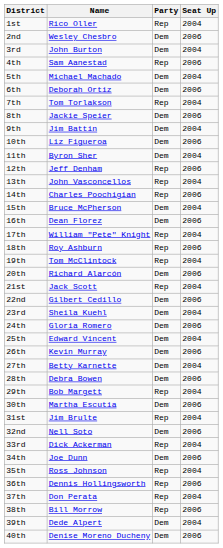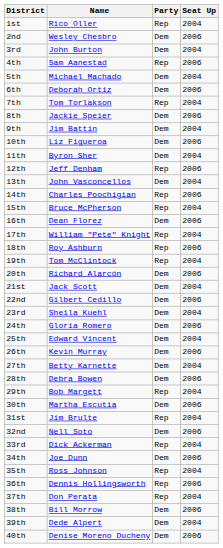 <table class="wikitable">
 <tr>
 <th>District</th>
 <th>Name</th>
 <th>Party</th>
 <th>Seat Up</th>
 </tr>
 <tr>
 <td>1st</td>
 <td><a href='#'>Rico Oller</a></td>
 <td>Rep</td>
 <td>2004</td>
 </tr>
 <tr>
 <td>2nd</td>
 <td><a href='#'>Wesley Chesbro</a></td>
 <td>Dem</td>
 <td>2006</td>
 </tr>
 <tr>
 <td>3rd</td>
 <td><a href='#'>John Burton</a></td>
 <td>Dem</td>
 <td>2004</td>
 </tr>
 <tr>
 <td>4th</td>
 <td><a href='#'>Sam Aanestad</a></td>
 <td>Rep</td>
 <td>2006</td>
 </tr>
 <tr>
 <td>5th</td>
 <td><a href='#'>Michael Machado</a></td>
 <td>Dem</td>
 <td>2004</td>
 </tr>
 <tr>
 <td>6th</td>
 <td><a href='#'>Deborah Ortiz</a></td>
 <td>Dem</td>
 <td>2006</td>
 </tr>
 <tr>
 <td>7th</td>
 <td><a href='#'>Tom Torlakson</a></td>
 <td>Rep</td>
 <td>2004</td>
 </tr>
 <tr>
 <td>8th</td>
 <td><a href='#'>Jackie Speier</a></td>
 <td>Dem</td>
 <td>2006</td>
 </tr>
 <tr>
 <td>9th</td>
 <td><a href='#'>Jim Battin</a></td>
 <td>Dem</td>
 <td>2004</td>
 </tr>
 <tr>
 <td>10th</td>
 <td><a href='#'>Liz Figueroa</a></td>
 <td>Dem</td>
 <td>2006</td>
 </tr>
 <tr>
 <td>11th</td>
 <td><a href='#'>Byron Sher</a></td>
 <td>Dem</td>
 <td>2004</td>
 </tr>
 <tr>
 <td>12th</td>
 <td><a href='#'>Jeff Denham</a></td>
 <td>Rep</td>
 <td>2006</td>
 </tr>
 <tr>
 <td>13th</td>
 <td><a href='#'>John Vasconcellos</a></td>
-<td>Rep</td>
+<td>Dem</td>
 <td>2004</td>
 </tr>
 <tr>
 <td>14th</td>
 <td><a href='#'>Charles Poochigian</a></td>
 <td>Rep</td>
 <td>2006</td>
 </tr>
 <tr>
 <td>15th</td>
 <td><a href='#'>Bruce McPherson</a></td>
-<td>Dem</td>
+<td>Rep</td>
 <td>2004</td>
 </tr>
 <tr>
 <td>16th</td>
 <td><a href='#'>Dean Florez</a></td>
 <td>Dem</td>
 <td>2006</td>
 </tr>
 <tr>
 <td>17th</td>
 <td><a href='#'>William "Pete" Knight</a></td>
 <td>Rep</td>
 <td>2004</td>
 </tr>
 <tr>
 <td>18th</td>
 <td><a href='#'>Roy Ashburn</a></td>
 <td>Rep</td>
 <td>2006</td>
 </tr>
 <tr>
 <td>19th</td>
 <td><a href='#'>Tom McClintock</a></td>
 <td>Rep</td>
 <td>2004</td>
 </tr>
 <tr>
 <td>20th</td>
 <td><a href='#'>Richard Alarcón</a></td>
 <td>Dem</td>
 <td>2006</td>
 </tr>
 <tr>
 <td>21st</td>
 <td><a href='#'>Jack Scott</a></td>
-<td>Rep</td>
+<td>Dem</td>
 <td>2004</td>
 </tr>
 <tr>
 <td>22nd</td>
 <td><a href='#'>Gilbert Cedillo</a></td>
 <td>Dem</td>
 <td>2006</td>
 </tr>
 <tr>
 <td>23rd</td>
 <td><a href='#'>Sheila Kuehl</a></td>
 <td>Dem</td>
 <td>2004</td>
 </tr>
 <tr>
 <td>24th</td>
 <td><a href='#'>Gloria Romero</a></td>
 <td>Dem</td>
 <td>2006</td>
 </tr>
 <tr>
 <td>25th</td>
 <td><a href='#'>Edward Vincent</a></td>
 <td>Dem</td>
 <td>2004</td>
 </tr>
 <tr>
 <td>26th</td>
 <td><a href='#'>Kevin Murray</a></td>
 <td>Dem</td>
 <td>2006</td>
 </tr>
 <tr>
 <td>27th</td>
 <td><a href='#'>Betty Karnette</a></td>
 <td>Dem</td>
 <td>2004</td>
 </tr>
 <tr>
 <td>28th</td>
 <td><a href='#'>Debra Bowen</a></td>
 <td>Dem</td>
 <td>2006</td>
 </tr>
 <tr>
 <td>29th</td>
 <td><a href='#'>Bob Margett</a></td>
 <td>Rep</td>
 <td>2004</td>
 </tr>
 <tr>
 <td>30th</td>
 <td><a href='#'>Martha Escutia</a></td>
 <td>Dem</td>
 <td>2006</td>
 </tr>
 <tr>
 <td>31st</td>
 <td><a href='#'>Jim Brulte</a></td>
 <td>Rep</td>
 <td>2004</td>
 </tr>
 <tr>
 <td>32nd</td>
 <td><a href='#'>Nell Soto</a></td>
 <td>Dem</td>
 <td>2006</td>
 </tr>
 <tr>
 <td>33rd</td>
 <td><a href='#'>Dick Ackerman</a></td>
 <td>Rep</td>
 <td>2004</td>
 </tr>
 <tr>
 <td>34th</td>
 <td><a href='#'>Joe Dunn</a></td>
 <td>Dem</td>
 <td>2006</td>
 </tr>
 <tr>
 <td>35th</td>
 <td><a href='#'>Ross Johnson</a></td>
 <td>Rep</td>
 <td>2004</td>
 </tr>
 <tr>
 <td>36th</td>
 <td><a href='#'>Dennis Hollingsworth</a></td>
 <td>Rep</td>
 <td>2006</td>
 </tr>
 <tr>
 <td>37th</td>
 <td><a href='#'>Don Perata</a></td>
 <td>Rep</td>
 <td>2004</td>
 </tr>
 <tr>
 <td>38th</td>
 <td><a href='#'>Bill Morrow</a></td>
-<td>Rep</td>
+<td>Dem</td>
 <td>2006</td>
 </tr>
 <tr>
 <td>39th</td>
 <td><a href='#'>Dede Alpert</a></td>
 <td>Dem</td>
 <td>2004</td>
 </tr>
 <tr>
 <td>40th</td>
 <td><a href='#'>Denise Moreno Ducheny</a></td>
 <td>Dem</td>
 <td>2006</td>
 </tr>
 </table>
